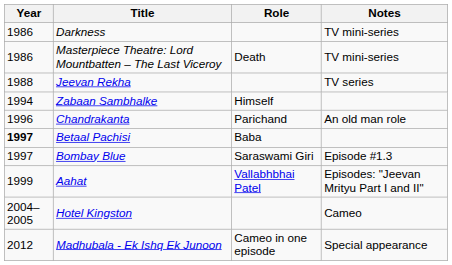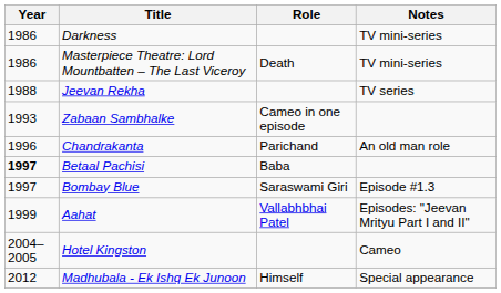 <table class="wikitable">
 <tr>
 <th>Year</th>
 <th>Title</th>
 <th>Role</th>
 <th>Notes</th>
 </tr>
 <tr>
 <td>1986</td>
 <td><em>Darkness</em></td>
 <td></td>
 <td>TV mini-series</td>
 </tr>
 <tr>
 <td>1986</td>
 <td><em>Masterpiece Theatre: Lord Mountbatten – The Last Viceroy</em></td>
 <td>Death</td>
 <td>TV mini-series</td>
 </tr>
 <tr>
 <td>1988</td>
 <td><em><a href='#'>Jeevan Rekha</a></em></td>
 <td></td>
 <td>TV series</td>
 </tr>
 <tr>
-<td>1994</td>
+<td>1993</td>
 <td><em><a href='#'>Zabaan Sambhalke</a></em></td>
-<td>Himself</td>
+<td>Cameo in one episode</td>
 <td></td>
 </tr>
 <tr>
 <td>1996</td>
 <td><em><a href='#'>Chandrakanta</a></em></td>
 <td>Parichand</td>
 <td>An old man role</td>
 </tr>
 <tr>
 <td><strong>1997</strong></td>
 <td><em><a href='#'>Betaal Pachisi</a></em></td>
 <td>Baba</td>
 <td></td>
 </tr>
 <tr>
 <td>1997</td>
 <td><em><a href='#'>Bombay Blue</a></em></td>
 <td>Saraswami Giri</td>
 <td>Episode #1.3</td>
 </tr>
 <tr>
 <td>1999</td>
 <td><em><a href='#'>Aahat</a></em></td>
 <td><a href='#'>Vallabhbhai Patel</a></td>
 <td>Episodes: "Jeevan Mrityu Part I and II"</td>
 </tr>
 <tr>
 <td>2004–2005</td>
 <td><em><a href='#'>Hotel Kingston</a></em></td>
 <td></td>
 <td>Cameo</td>
 </tr>
 <tr>
 <td>2012</td>
 <td><em><a href='#'>Madhubala - Ek Ishq Ek Junoon</a></em></td>
-<td>Cameo in one episode</td>
+<td>Himself</td>
 <td>Special appearance</td>
 </tr>
 </table>
